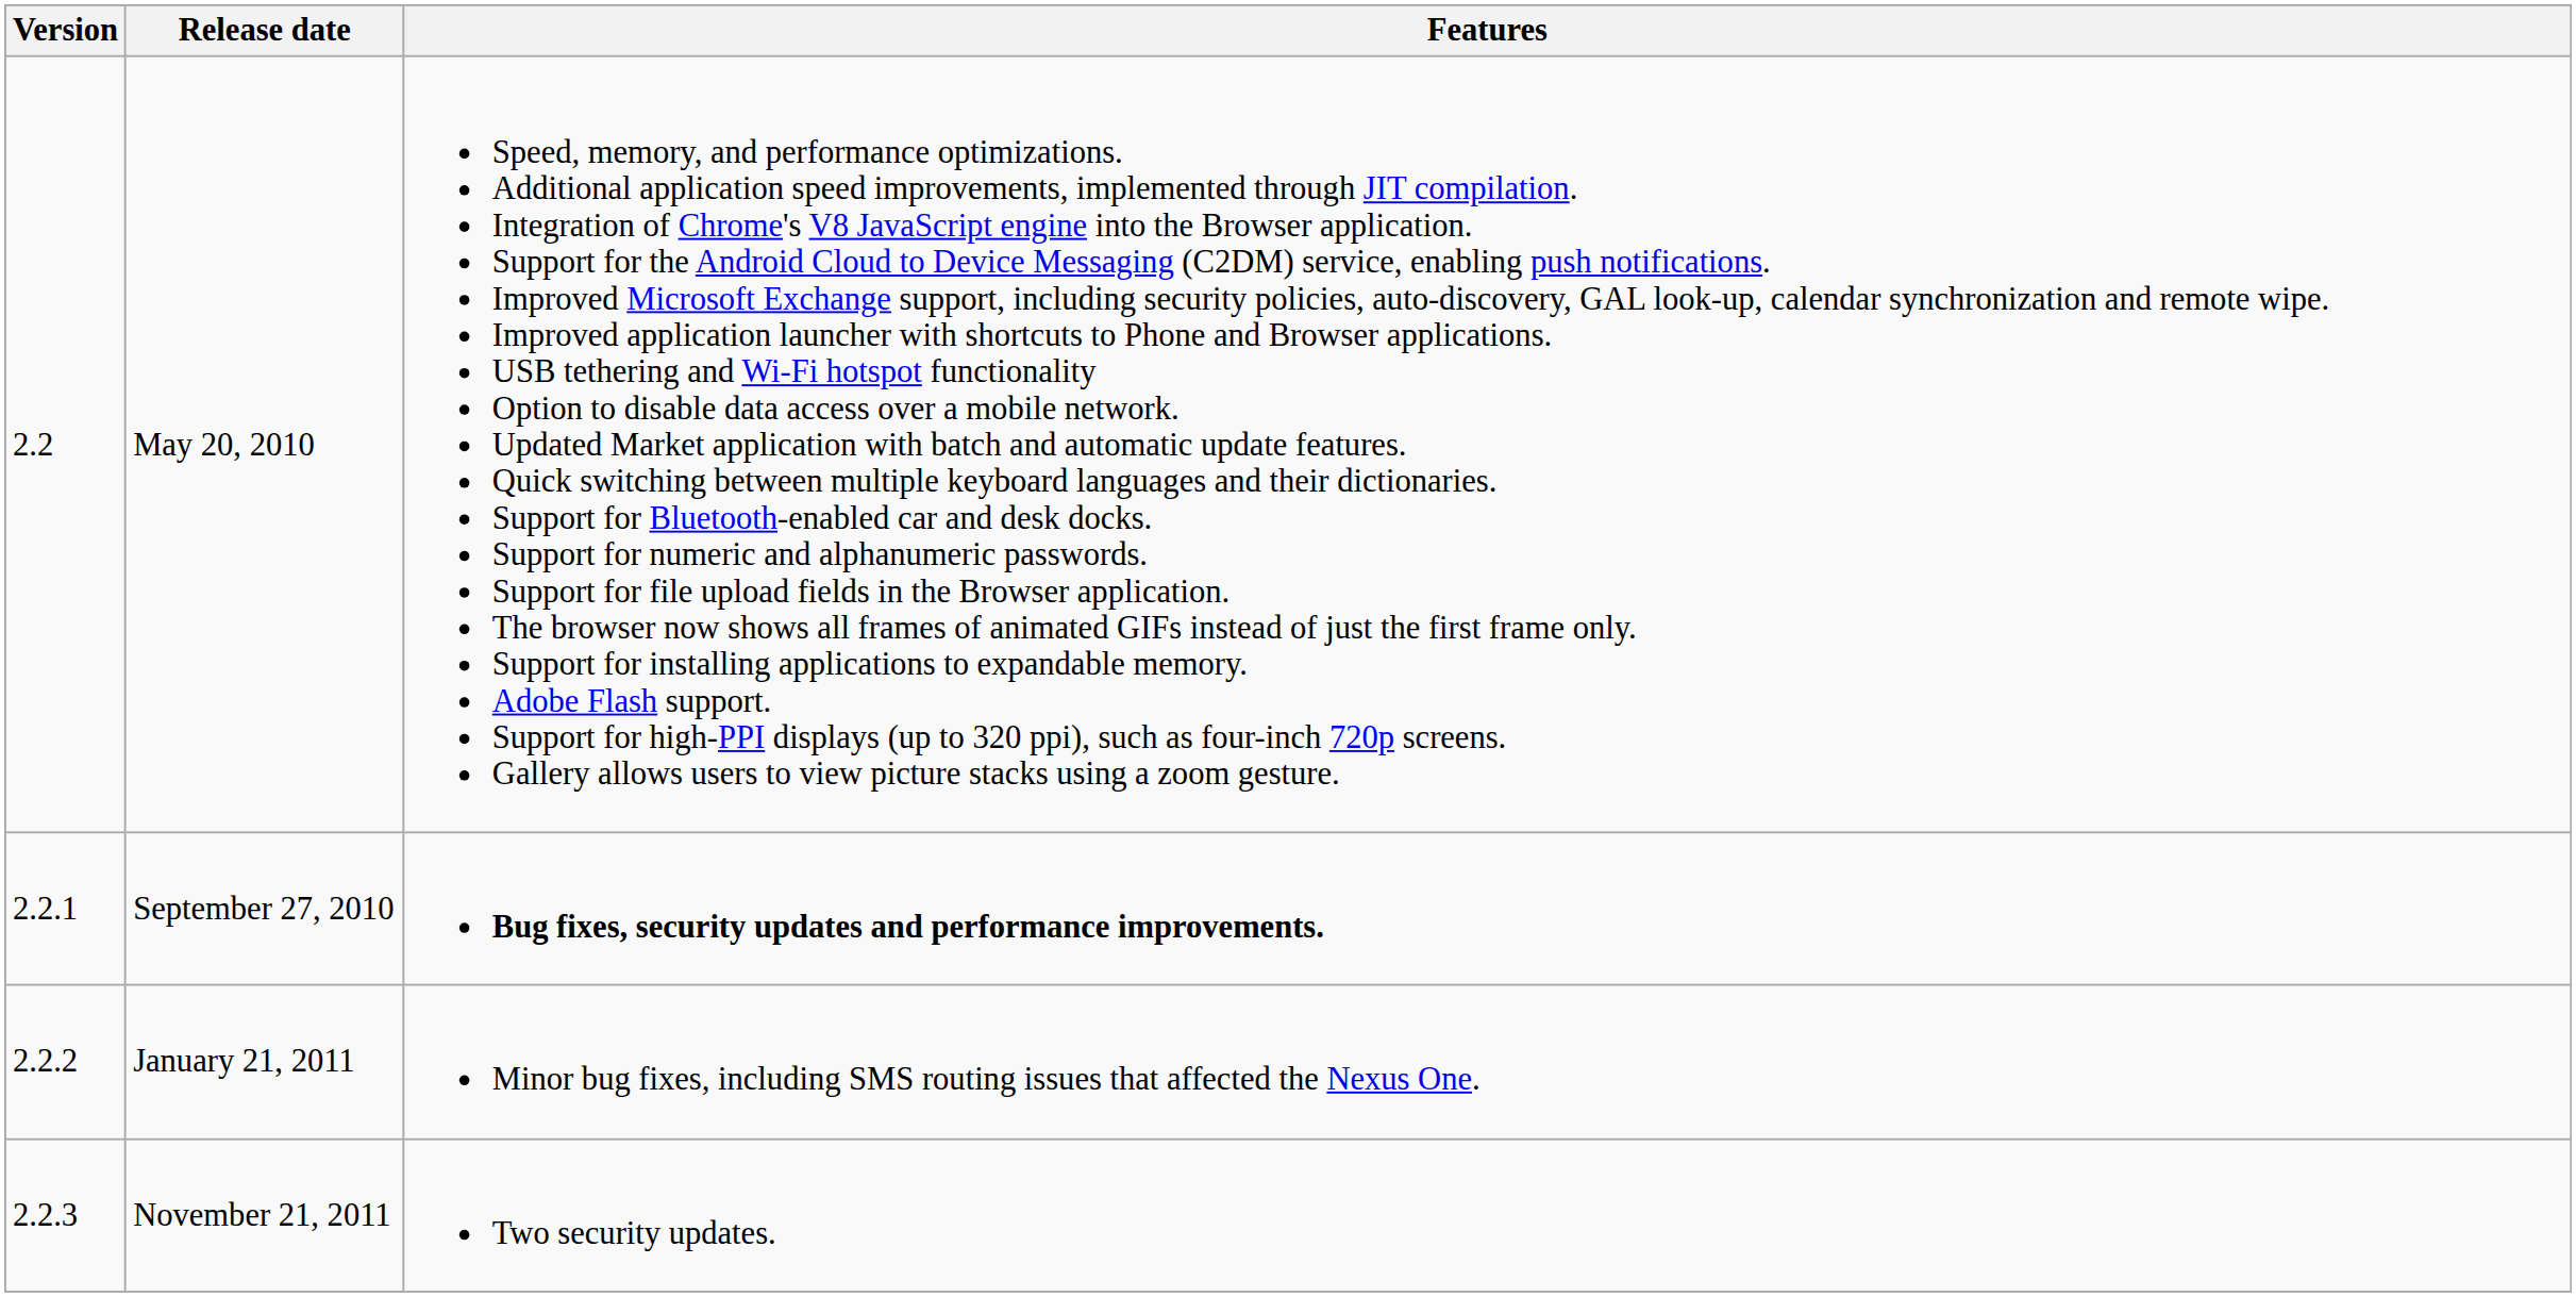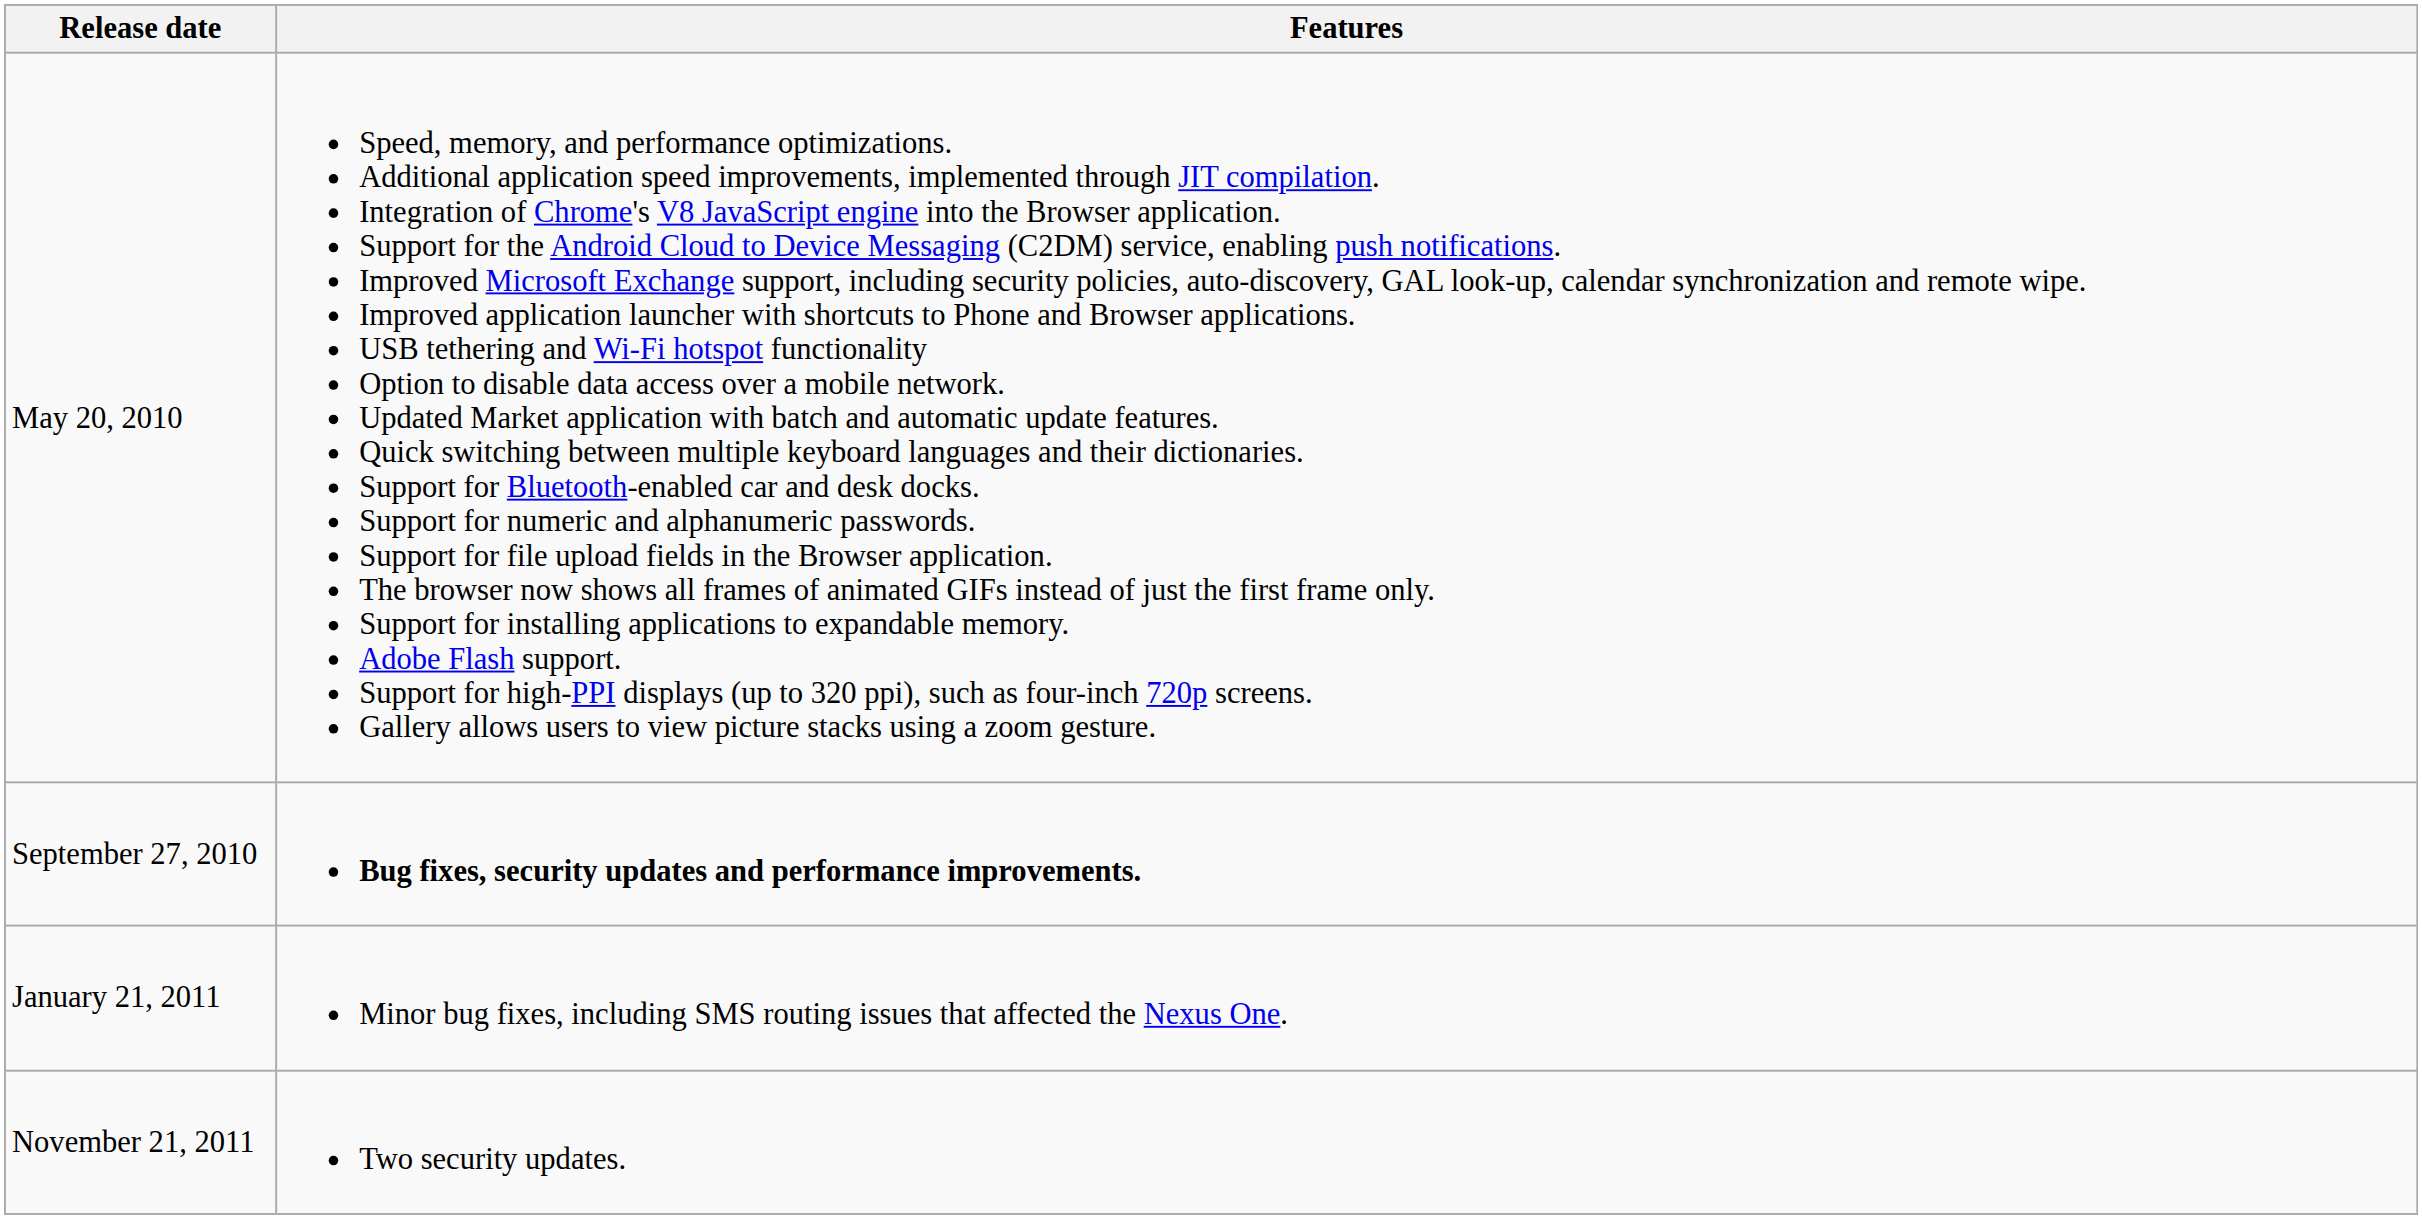 <table class="wikitable" style="width:100%;">
 <tr>
-<th style="width:2%;">Version</th>
 <th style="width:11%;">Release date</th>
 <th style="width:87%;">Features</th>
 </tr>
 <tr>
-<td>2.2</td>
 <td>May 20, 2010</td>
 <td><br><ul><li>Speed, memory, and performance optimizations.</li><li>Additional application speed improvements, implemented through <a href='#'>JIT compilation</a>.</li><li>Integration of <a href='#'>Chrome</a>'s <a href='#'>V8 JavaScript engine</a> into the Browser application.</li><li>Support for the <a href='#'>Android Cloud to Device Messaging</a> (C2DM) service, enabling <a href='#'>push notifications</a>.</li><li>Improved <a href='#'>Microsoft Exchange</a> support, including security policies, auto-discovery, GAL look-up, calendar synchronization and remote wipe.</li><li>Improved application launcher with shortcuts to Phone and Browser applications.</li><li>USB tethering and <a href='#'>Wi-Fi hotspot</a> functionality</li><li>Option to disable data access over a mobile network.</li><li>Updated Market application with batch and automatic update features.</li><li>Quick switching between multiple keyboard languages and their dictionaries.</li><li>Support for <a href='#'>Bluetooth</a>-enabled car and desk docks.</li><li>Support for numeric and alphanumeric passwords.</li><li>Support for file upload fields in the Browser application.</li><li>The browser now shows all frames of animated GIFs instead of just the first frame only.</li><li>Support for installing applications to expandable memory.</li><li><a href='#'>Adobe Flash</a> support.</li><li>Support for high-<a href='#'>PPI</a> displays (up to 320 ppi), such as four-inch <a href='#'>720p</a> screens.</li><li>Gallery allows users to view picture stacks using a zoom gesture.</li></ul></td>
 </tr>
 <tr>
-<td>2.2.1</td>
 <td>September 27, 2010</td>
 <td><strong><br><ul><li>Bug fixes, security updates and performance improvements.</li></ul></strong></td>
 </tr>
 <tr>
-<td>2.2.2</td>
 <td>January 21, 2011</td>
 <td><br><ul><li>Minor bug fixes, including SMS routing issues that affected the <a href='#'>Nexus One</a>.</li></ul></td>
 </tr>
 <tr>
-<td>2.2.3</td>
 <td>November 21, 2011</td>
 <td><br><ul><li>Two security updates.</li></ul></td>
 </tr>
 </table>
